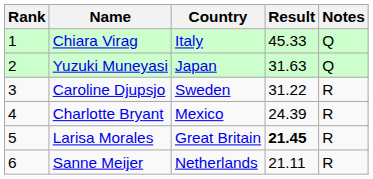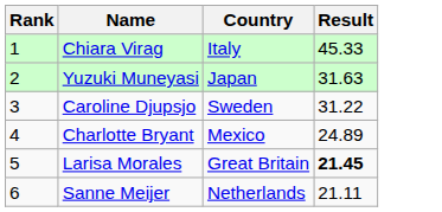 <table class="wikitable" style="font-size:95%" style="text-align:center; width:35em;">
 <tr>
 <th>Rank</th>
 <th>Name</th>
 <th>Country</th>
 <th>Result</th>
-<th>Notes</th>
 </tr>
 <tr bgcolor=ccffcc>
 <td>1</td>
 <td align=left><a href='#'>Chiara Virag</a></td>
 <td align="left"> <a href='#'>Italy</a></td>
 <td>45.33</td>
-<td>Q</td>
 </tr>
 <tr bgcolor=ccffcc>
 <td>2</td>
 <td align=left><a href='#'>Yuzuki Muneyasi</a></td>
 <td align="left"> <a href='#'>Japan</a></td>
 <td>31.63</td>
-<td>Q</td>
 </tr>
 <tr>
 <td>3</td>
 <td align=left><a href='#'>Caroline Djupsjo</a></td>
 <td align="left"> <a href='#'>Sweden</a></td>
 <td>31.22</td>
-<td>R</td>
 </tr>
 <tr>
 <td>4</td>
 <td align=left><a href='#'>Charlotte Bryant</a></td>
 <td align="left"> <a href='#'>Mexico</a></td>
-<td>24.39</td>
-<td>R</td>
+<td>24.89</td>
 </tr>
 <tr>
 <td>5</td>
 <td align=left><a href='#'>Larisa Morales</a></td>
 <td align="left"> <a href='#'>Great Britain</a></td>
 <td><strong>21.45</strong></td>
-<td>R</td>
 </tr>
 <tr>
 <td>6</td>
 <td align=left><a href='#'>Sanne Meijer</a></td>
 <td align="left"> <a href='#'>Netherlands</a></td>
 <td>21.11</td>
-<td>R</td>
 </tr>
 </table>
